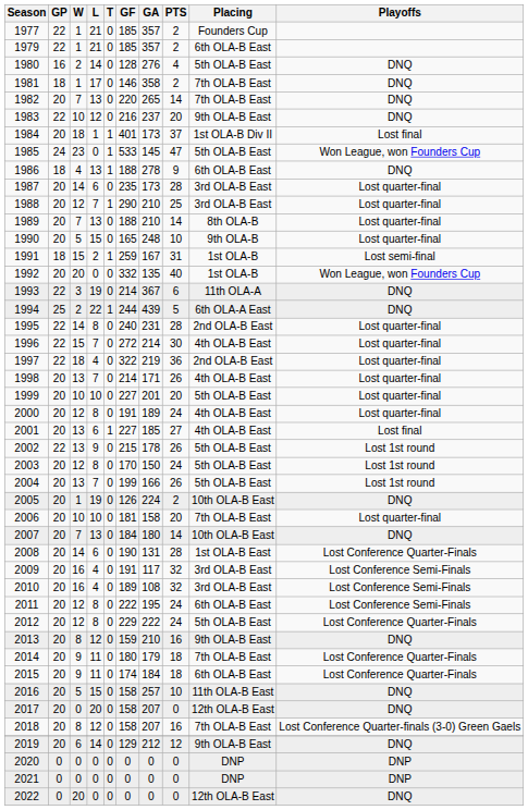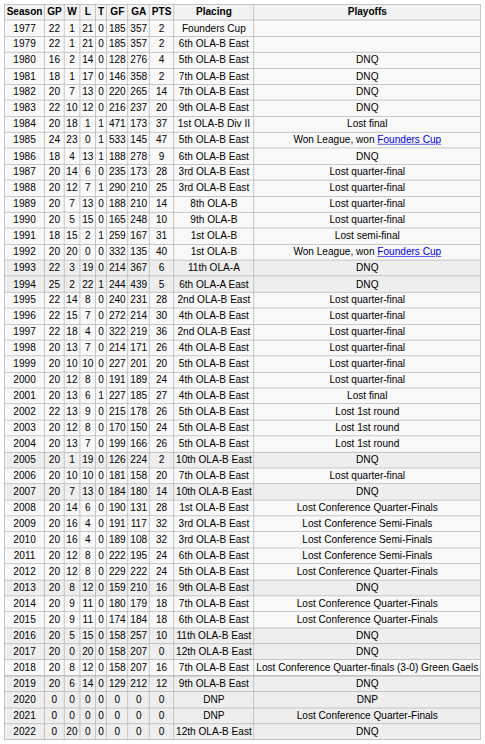 <table class="wikitable" style="text-align:center">
 <tr>
 <th>Season</th>
 <th>GP</th>
 <th>W</th>
 <th>L</th>
 <th>T</th>
 <th>GF</th>
 <th>GA</th>
 <th>PTS</th>
 <th>Placing</th>
 <th>Playoffs</th>
 </tr>
 <tr>
 <td>1977</td>
 <td>22</td>
 <td>1</td>
 <td>21</td>
 <td>0</td>
 <td>185</td>
 <td>357</td>
 <td>2</td>
 <td>Founders Cup</td>
 <td></td>
 </tr>
 <tr>
 <td>1979</td>
 <td>22</td>
 <td>1</td>
 <td>21</td>
 <td>0</td>
 <td>185</td>
 <td>357</td>
 <td>2</td>
 <td>6th OLA-B East</td>
 <td></td>
 </tr>
 <tr>
 <td>1980</td>
 <td>16</td>
 <td>2</td>
 <td>14</td>
 <td>0</td>
 <td>128</td>
 <td>276</td>
 <td>4</td>
 <td>5th OLA-B East</td>
 <td>DNQ</td>
 </tr>
 <tr>
 <td>1981</td>
 <td>18</td>
 <td>1</td>
 <td>17</td>
 <td>0</td>
 <td>146</td>
 <td>358</td>
 <td>2</td>
 <td>7th OLA-B East</td>
 <td>DNQ</td>
 </tr>
 <tr>
 <td>1982</td>
 <td>20</td>
 <td>7</td>
 <td>13</td>
 <td>0</td>
 <td>220</td>
 <td>265</td>
 <td>14</td>
 <td>7th OLA-B East</td>
 <td>DNQ</td>
 </tr>
 <tr>
 <td>1983</td>
 <td>22</td>
 <td>10</td>
 <td>12</td>
 <td>0</td>
 <td>216</td>
 <td>237</td>
 <td>20</td>
 <td>9th OLA-B East</td>
 <td>DNQ</td>
 </tr>
 <tr>
 <td>1984</td>
 <td>20</td>
 <td>18</td>
 <td>1</td>
 <td>1</td>
-<td>401</td>
+<td>471</td>
 <td>173</td>
 <td>37</td>
 <td>1st OLA-B Div II</td>
 <td>Lost final</td>
 </tr>
 <tr>
 <td>1985</td>
 <td>24</td>
 <td>23</td>
 <td>0</td>
 <td>1</td>
 <td>533</td>
 <td>145</td>
 <td>47</td>
 <td>5th OLA-B East</td>
 <td>Won League, won <a href='#'>Founders Cup</a></td>
 </tr>
 <tr>
 <td>1986</td>
 <td>18</td>
 <td>4</td>
 <td>13</td>
 <td>1</td>
 <td>188</td>
 <td>278</td>
 <td>9</td>
 <td>6th OLA-B East</td>
 <td>DNQ</td>
 </tr>
 <tr>
 <td>1987</td>
 <td>20</td>
 <td>14</td>
 <td>6</td>
 <td>0</td>
 <td>235</td>
 <td>173</td>
 <td>28</td>
 <td>3rd OLA-B East</td>
 <td>Lost quarter-final</td>
 </tr>
 <tr>
 <td>1988</td>
 <td>20</td>
 <td>12</td>
 <td>7</td>
 <td>1</td>
 <td>290</td>
 <td>210</td>
 <td>25</td>
 <td>3rd OLA-B East</td>
 <td>Lost quarter-final</td>
 </tr>
 <tr>
 <td>1989</td>
 <td>20</td>
 <td>7</td>
 <td>13</td>
 <td>0</td>
 <td>188</td>
 <td>210</td>
 <td>14</td>
 <td>8th OLA-B</td>
 <td>Lost quarter-final</td>
 </tr>
 <tr>
 <td>1990</td>
 <td>20</td>
 <td>5</td>
 <td>15</td>
 <td>0</td>
 <td>165</td>
 <td>248</td>
 <td>10</td>
 <td>9th OLA-B</td>
 <td>Lost quarter-final</td>
 </tr>
 <tr>
 <td>1991</td>
 <td>18</td>
 <td>15</td>
 <td>2</td>
 <td>1</td>
 <td>259</td>
 <td>167</td>
 <td>31</td>
 <td>1st OLA-B</td>
 <td>Lost semi-final</td>
 </tr>
 <tr>
 <td>1992</td>
 <td>20</td>
 <td>20</td>
 <td>0</td>
 <td>0</td>
 <td>332</td>
 <td>135</td>
 <td>40</td>
 <td>1st OLA-B</td>
 <td>Won League, won <a href='#'>Founders Cup</a></td>
 </tr>
 <tr bgcolor="#eeeeee">
 <td>1993</td>
 <td>22</td>
 <td>3</td>
 <td>19</td>
 <td>0</td>
 <td>214</td>
 <td>367</td>
 <td>6</td>
 <td>11th OLA-A</td>
 <td>DNQ</td>
 </tr>
 <tr bgcolor="#eeeeee">
 <td>1994</td>
 <td>25</td>
 <td>2</td>
 <td>22</td>
 <td>1</td>
 <td>244</td>
 <td>439</td>
 <td>5</td>
 <td>6th OLA-A East</td>
 <td>DNQ</td>
 </tr>
 <tr>
 <td>1995</td>
 <td>22</td>
 <td>14</td>
 <td>8</td>
 <td>0</td>
 <td>240</td>
 <td>231</td>
 <td>28</td>
 <td>2nd OLA-B East</td>
 <td>Lost quarter-final</td>
 </tr>
 <tr>
 <td>1996</td>
 <td>22</td>
 <td>15</td>
 <td>7</td>
 <td>0</td>
 <td>272</td>
 <td>214</td>
 <td>30</td>
 <td>4th OLA-B East</td>
 <td>Lost quarter-final</td>
 </tr>
 <tr>
 <td>1997</td>
 <td>22</td>
 <td>18</td>
 <td>4</td>
 <td>0</td>
 <td>322</td>
 <td>219</td>
 <td>36</td>
 <td>2nd OLA-B East</td>
 <td>Lost quarter-final</td>
 </tr>
 <tr>
 <td>1998</td>
 <td>20</td>
 <td>13</td>
 <td>7</td>
 <td>0</td>
 <td>214</td>
 <td>171</td>
 <td>26</td>
 <td>4th OLA-B East</td>
 <td>Lost quarter-final</td>
 </tr>
 <tr>
 <td>1999</td>
 <td>20</td>
 <td>10</td>
 <td>10</td>
 <td>0</td>
 <td>227</td>
 <td>201</td>
 <td>20</td>
 <td>5th OLA-B East</td>
 <td>Lost quarter-final</td>
 </tr>
 <tr>
 <td>2000</td>
 <td>20</td>
 <td>12</td>
 <td>8</td>
 <td>0</td>
 <td>191</td>
 <td>189</td>
 <td>24</td>
 <td>4th OLA-B East</td>
 <td>Lost quarter-final</td>
 </tr>
 <tr>
 <td>2001</td>
 <td>20</td>
 <td>13</td>
 <td>6</td>
 <td>1</td>
 <td>227</td>
 <td>185</td>
 <td>27</td>
 <td>4th OLA-B East</td>
 <td>Lost final</td>
 </tr>
 <tr>
 <td>2002</td>
 <td>22</td>
 <td>13</td>
 <td>9</td>
 <td>0</td>
 <td>215</td>
 <td>178</td>
 <td>26</td>
 <td>5th OLA-B East</td>
 <td>Lost 1st round</td>
 </tr>
 <tr>
 <td>2003</td>
 <td>20</td>
 <td>12</td>
 <td>8</td>
 <td>0</td>
 <td>170</td>
 <td>150</td>
 <td>24</td>
 <td>5th OLA-B East</td>
 <td>Lost 1st round</td>
 </tr>
 <tr>
 <td>2004</td>
 <td>20</td>
 <td>13</td>
 <td>7</td>
 <td>0</td>
 <td>199</td>
 <td>166</td>
 <td>26</td>
 <td>5th OLA-B East</td>
 <td>Lost 1st round</td>
 </tr>
 <tr bgcolor="#eeeeee">
 <td>2005</td>
 <td>20</td>
 <td>1</td>
 <td>19</td>
 <td>0</td>
 <td>126</td>
 <td>224</td>
 <td>2</td>
 <td>10th OLA-B East</td>
 <td>DNQ</td>
 </tr>
 <tr>
 <td>2006</td>
 <td>20</td>
 <td>10</td>
 <td>10</td>
 <td>0</td>
 <td>181</td>
 <td>158</td>
 <td>20</td>
 <td>7th OLA-B East</td>
 <td>Lost quarter-final</td>
 </tr>
 <tr bgcolor="#eeeeee">
 <td>2007</td>
 <td>20</td>
 <td>7</td>
 <td>13</td>
 <td>0</td>
 <td>184</td>
 <td>180</td>
 <td>14</td>
 <td>10th OLA-B East</td>
 <td>DNQ</td>
 </tr>
 <tr>
 <td>2008</td>
 <td>20</td>
 <td>14</td>
 <td>6</td>
 <td>0</td>
 <td>190</td>
 <td>131</td>
 <td>28</td>
 <td>1st OLA-B East</td>
 <td>Lost Conference Quarter-Finals</td>
 </tr>
 <tr>
 <td>2009</td>
 <td>20</td>
 <td>16</td>
 <td>4</td>
 <td>0</td>
 <td>191</td>
 <td>117</td>
 <td>32</td>
 <td>3rd OLA-B East</td>
 <td>Lost Conference Semi-Finals</td>
 </tr>
 <tr>
 <td>2010</td>
 <td>20</td>
 <td>16</td>
 <td>4</td>
 <td>0</td>
 <td>189</td>
 <td>108</td>
 <td>32</td>
 <td>3rd OLA-B East</td>
 <td>Lost Conference Semi-Finals</td>
 </tr>
 <tr>
 <td>2011</td>
 <td>20</td>
 <td>12</td>
 <td>8</td>
 <td>0</td>
 <td>222</td>
 <td>195</td>
 <td>24</td>
 <td>6th OLA-B East</td>
 <td>Lost Conference Semi-Finals</td>
 </tr>
 <tr>
 <td>2012</td>
 <td>20</td>
 <td>12</td>
 <td>8</td>
 <td>0</td>
 <td>229</td>
 <td>222</td>
 <td>24</td>
 <td>5th OLA-B East</td>
 <td>Lost Conference Quarter-Finals</td>
 </tr>
 <tr bgcolor="#eeeeee">
 <td>2013</td>
 <td>20</td>
 <td>8</td>
 <td>12</td>
 <td>0</td>
 <td>159</td>
 <td>210</td>
 <td>16</td>
 <td>9th OLA-B East</td>
 <td>DNQ</td>
 </tr>
 <tr>
 <td>2014</td>
 <td>20</td>
 <td>9</td>
 <td>11</td>
 <td>0</td>
 <td>180</td>
 <td>179</td>
 <td>18</td>
 <td>7th OLA-B East</td>
 <td>Lost Conference Quarter-Finals</td>
 </tr>
 <tr>
 <td>2015</td>
 <td>20</td>
 <td>9</td>
 <td>11</td>
 <td>0</td>
 <td>174</td>
 <td>184</td>
 <td>18</td>
 <td>6th OLA-B East</td>
 <td>Lost Conference Quarter-Finals</td>
 </tr>
 <tr bgcolor="#eeeeee">
 <td>2016</td>
 <td>20</td>
 <td>5</td>
 <td>15</td>
 <td>0</td>
 <td>158</td>
 <td>257</td>
 <td>10</td>
 <td>11th OLA-B East</td>
 <td>DNQ</td>
 </tr>
 <tr bgcolor="#eeeeee">
 <td>2017</td>
 <td>20</td>
 <td>0</td>
 <td>20</td>
 <td>0</td>
 <td>158</td>
 <td>207</td>
 <td>0</td>
 <td>12th OLA-B East</td>
 <td>DNQ</td>
 </tr>
 <tr>
 <td>2018</td>
 <td>20</td>
 <td>8</td>
 <td>12</td>
 <td>0</td>
 <td>158</td>
 <td>207</td>
 <td>16</td>
 <td>7th OLA-B East</td>
 <td>Lost Conference Quarter-finals (3-0) Green Gaels</td>
 </tr>
 <tr>
 </tr>
 <tr bgcolor="#eeeeee">
 <td>2019</td>
 <td>20</td>
 <td>6</td>
 <td>14</td>
 <td>0</td>
 <td>129</td>
 <td>212</td>
 <td>12</td>
 <td>9th OLA-B East</td>
 <td>DNQ</td>
 </tr>
 <tr bgcolor="#eeeeee">
 <td>2020</td>
 <td>0</td>
 <td>0</td>
 <td>0</td>
 <td>0</td>
 <td>0</td>
 <td>0</td>
 <td>0</td>
 <td>DNP</td>
 <td>DNP</td>
 </tr>
 <tr bgcolor="#eeeeee">
 <td>2021</td>
 <td>0</td>
 <td>0</td>
 <td>0</td>
 <td>0</td>
 <td>0</td>
 <td>0</td>
 <td>0</td>
 <td>DNP</td>
-<td>DNP</td>
+<td>Lost Conference Quarter-Finals</td>
 </tr>
 <tr bgcolor="#eeeeee">
 <td>2022</td>
 <td>0</td>
 <td>20</td>
 <td>0</td>
 <td>0</td>
 <td>0</td>
 <td>0</td>
 <td>0</td>
 <td>12th OLA-B East</td>
 <td>DNQ</td>
 </tr>
 </table>
